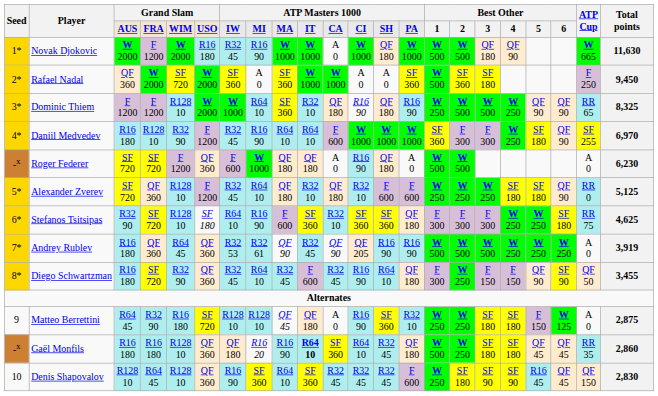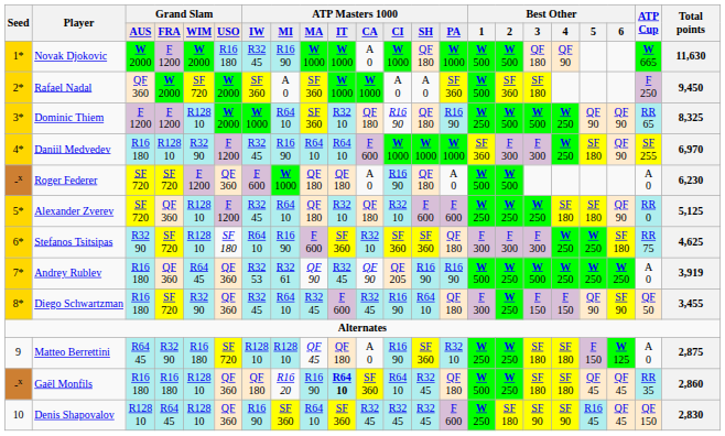 <table class="wikitable nowrap" style=font-size:90%;text-align:center>
 <tr>
 <th rowspan=2>Seed</th>
 <th rowspan=2>Player</th>
 <th colspan=4>Grand Slam</th>
 <th colspan=8>ATP Masters 1000</th>
 <th colspan=6>Best Other</th>
 <th rowspan="2" width="28"><a href='#'>ATP<br>Cup</a></th>
 <th rowspan="2" width="70">Total <br> points</th>
 </tr>
 <tr>
 <td style="background:#f3e6d7; width:30px;"><strong><a href='#'>AUS</a></strong></td>
 <td style="background:#f3e6d7; width:30px;"><strong><a href='#'>FRA</a></strong></td>
 <td style="background:#f3e6d7; width:30px;"><strong><a href='#'>WIM</a></strong></td>
 <td style="background:#f3e6d7; width:30px;"><strong><a href='#'>USO</a></strong></td>
 <td style="background:#e9e9e9; width:30px;"><strong><a href='#'>IW</a></strong></td>
 <td style="background:#e9e9e9; width:30px;"><strong><a href='#'>MI</a></strong></td>
 <td style="background:#e9e9e9; width:30px;"><strong><a href='#'>MA</a></strong></td>
 <td style="background:#e9e9e9; width:30px;"><strong><a href='#'>IT</a></strong></td>
 <td style="background:#e9e9e9; width:30px;"><strong><a href='#'>CA</a></strong></td>
 <td style="background:#e9e9e9; width:30px;"><strong><a href='#'>CI</a></strong></td>
 <td style="background:#e9e9e9; width:30px;"><strong><a href='#'>SH</a></strong></td>
 <td style="background:#e9e9e9; width:30px;"><strong><a href='#'>PA</a></strong></td>
 <th width=30>1</th>
 <th width=30>2</th>
 <th width=30>3</th>
 <th width=30>4</th>
 <th width=30>5</th>
 <th width=30>6</th>
 </tr>
 <tr>
 <td bgcolor=gold>1*</td>
 <td align="left"> <a href='#'>Novak Djokovic</a></td>
 <td bgcolor=lime><strong><a href='#'>W</a></strong><br>2000</td>
 <td bgcolor=thistle><a href='#'>F</a><br>1200</td>
 <td bgcolor=lime><strong><a href='#'>W</a></strong><br>2000</td>
 <td bgcolor=afeeee><a href='#'>R16</a><br>180</td>
 <td bgcolor=afeeee><a href='#'>R32</a><br>45</td>
 <td bgcolor=afeeee><a href='#'>R16</a><br>90</td>
 <td bgcolor=lime><strong><a href='#'>W</a></strong><br>1000</td>
 <td bgcolor=lime><strong><a href='#'>W</a></strong><br>1000</td>
 <td>A<br>0</td>
 <td bgcolor=lime><strong><a href='#'>W</a></strong><br>1000</td>
 <td bgcolor="ffebcd"><a href='#'>QF</a><br>180</td>
 <td bgcolor=lime><strong><a href='#'>W</a></strong><br>1000</td>
 <td bgcolor=lime><strong><a href='#'>W</a></strong><br>500</td>
 <td bgcolor=lime><a href='#'><strong>W</strong></a><br>500</td>
 <td bgcolor=ffebcd><a href='#'>QF</a><br>180</td>
 <td bgcolor=ffebcd><a href='#'>QF</a><br>90</td>
 <td></td>
 <td></td>
 <td bgcolor="lime"><strong><a href='#'>W</a></strong><br>665</td>
 <th>11,630</th>
 </tr>
 <tr>
 <td bgcolor=gold>2*</td>
 <td align="left"> <a href='#'>Rafael Nadal</a></td>
 <td bgcolor="ffebcd"><a href='#'>QF</a><br>360</td>
 <td bgcolor=lime><strong><a href='#'>W</a></strong><br>2000</td>
 <td bgcolor=yellow><a href='#'>SF</a><br>720</td>
 <td bgcolor=lime><strong><a href='#'>W</a></strong><br>2000</td>
 <td bgcolor=yellow><a href='#'>SF</a><br>360</td>
 <td>A<br>0</td>
 <td bgcolor=yellow><a href='#'>SF</a><br>360</td>
 <td bgcolor=lime><strong><a href='#'>W</a></strong><br>1000</td>
 <td bgcolor=lime><strong><a href='#'>W</a></strong><br>1000</td>
 <td>A<br>0</td>
 <td>A<br>0</td>
 <td bgcolor=yellow><a href='#'>SF</a><br>360</td>
 <td bgcolor="lime"><strong><a href='#'>W</a></strong><br>500</td>
 <td bgcolor=yellow><a href='#'>SF</a><br>360</td>
 <td bgcolor=yellow><a href='#'>SF</a><br>180</td>
 <td></td>
 <td></td>
 <td></td>
 <td bgcolor="thistle"><a href='#'>F</a><br>250</td>
 <th>9,450</th>
 </tr>
 <tr>
 <td bgcolor=gold>3*</td>
 <td align="left"> <a href='#'>Dominic Thiem</a></td>
 <td bgcolor="thistle"><a href='#'>F</a><br>1200</td>
 <td bgcolor=thistle><a href='#'>F</a><br>1200</td>
 <td bgcolor=afeeee><a href='#'>R128</a><br>10</td>
 <td bgcolor="lime"><strong><a href='#'>W</a></strong><br>2000</td>
 <td bgcolor=lime><strong><a href='#'>W</a></strong><br>1000</td>
 <td bgcolor=afeeee><a href='#'>R64</a><br>10</td>
 <td bgcolor=yellow><a href='#'>SF</a><br>360</td>
 <td bgcolor=afeeee><a href='#'>R32</a><br>10</td>
 <td bgcolor=ffebcd><a href='#'>QF</a><br>180</td>
 <td><em><a href='#'>R16</a><br>90</em></td>
 <td bgcolor="ffebcd"><a href='#'>QF</a><br>180</td>
 <td bgcolor=afeeee><a href='#'>R16</a><br>90</td>
 <td bgcolor=lime><strong><a href='#'>W</a></strong><br>250</td>
 <td bgcolor=lime><strong><a href='#'>W</a></strong><br>500</td>
 <td bgcolor=lime><strong><a href='#'>W</a></strong><br>500</td>
 <td bgcolor=lime><strong><a href='#'>W</a></strong><br>250</td>
 <td bgcolor=ffebcd><a href='#'>QF</a><br>90</td>
 <td bgcolor="ffebcd"><a href='#'>QF</a><br>90</td>
 <td bgcolor="afeeee"><a href='#'>RR</a><br>65</td>
 <th>8,325</th>
 </tr>
 <tr>
 <td bgcolor=gold>4*</td>
 <td align="left"> <a href='#'>Daniil Medvedev</a></td>
 <td bgcolor=afeeee><a href='#'>R16</a><br>180</td>
 <td bgcolor=afeeee><a href='#'>R128</a><br>10</td>
 <td bgcolor=afeeee><a href='#'>R32</a><br>90</td>
 <td bgcolor=thistle><a href='#'>F</a><br>1200</td>
 <td bgcolor=afeeee><a href='#'>R32</a><br>45</td>
 <td bgcolor=afeeee><a href='#'>R16</a><br>90</td>
 <td bgcolor=afeeee><a href='#'>R64</a><br>10</td>
 <td bgcolor=afeeee><a href='#'>R64</a><br>10</td>
 <td bgcolor=thistle><a href='#'>F</a><br>600</td>
 <td bgcolor=lime><strong><a href='#'>W</a></strong><br>1000</td>
 <td bgcolor=lime><strong><a href='#'>W</a></strong><br>1000</td>
 <td bgcolor=lime><strong><a href='#'>W</a></strong><br>1000</td>
 <td bgcolor=yellow><a href='#'>SF</a><br>360</td>
 <td bgcolor=thistle><a href='#'>F</a><br>300</td>
 <td bgcolor=thistle><a href='#'>F</a><br>300</td>
 <td bgcolor=lime><strong><a href='#'>W</a></strong><br>250</td>
 <td bgcolor=yellow><a href='#'>SF</a><br>180</td>
 <td bgcolor=ffebcd><a href='#'>QF</a><br>90</td>
 <td bgcolor="yellow"><a href='#'>SF</a><br>255</td>
 <th>6,970</th>
 </tr>
 <tr>
 <td bgcolor=cd7f32>-<sup>x</sup></td>
 <td align="left"> <a href='#'>Roger Federer</a></td>
 <td bgcolor="yellow"><a href='#'>SF</a><br>720</td>
 <td bgcolor=yellow><a href='#'>SF</a><br>720</td>
 <td bgcolor=thistle><a href='#'>F</a><br>1200</td>
 <td bgcolor=ffebcd><a href='#'>QF</a><br>360</td>
 <td bgcolor=thistle><a href='#'>F</a><br>600</td>
 <td bgcolor=lime><strong><a href='#'>W</a></strong><br>1000</td>
 <td bgcolor=ffebcd><a href='#'>QF</a><br>180</td>
 <td bgcolor=ffebcd><a href='#'>QF</a><br>180</td>
 <td>A<br>0</td>
 <td bgcolor=afeeee><a href='#'>R16</a><br>90</td>
 <td bgcolor="ffebcd"><a href='#'>QF</a><br>180</td>
 <td>A<br>0</td>
 <td bgcolor=lime><strong><a href='#'>W</a></strong><br>500</td>
 <td bgcolor=lime><strong><a href='#'>W</a></strong><br>500</td>
 <td></td>
 <td></td>
 <td></td>
 <td></td>
 <td>A<br>0</td>
 <th>6,230</th>
 </tr>
 <tr>
 <td bgcolor=gold>5*</td>
 <td align="left"> <a href='#'>Alexander Zverev</a></td>
 <td bgcolor="yellow"><a href='#'>SF</a><br>720</td>
 <td bgcolor="ffebcd"><a href='#'>QF</a><br>360</td>
 <td bgcolor="afeeee"><a href='#'>R128</a><br>10</td>
 <td bgcolor="thistle"><a href='#'>F</a><br>1200</td>
 <td bgcolor="afeeee"><a href='#'>R32</a><br>45</td>
 <td bgcolor="afeeee"><a href='#'>R64</a><br>10</td>
 <td bgcolor="ffebcd"><a href='#'>QF</a><br>180</td>
 <td bgcolor="afeeee"><a href='#'>R32</a><br>10</td>
 <td bgcolor="ffebcd"><a href='#'>QF</a><br>180</td>
 <td bgcolor="afeeee"><a href='#'>R32</a><br>10</td>
 <td bgcolor="thistle"><a href='#'>F</a><br>600</td>
 <td bgcolor="thistle"><a href='#'>F</a><br>600</td>
 <td bgcolor="lime"><strong><a href='#'>W</a></strong><br>250</td>
 <td bgcolor="lime"><strong><a href='#'>W</a></strong><br>250</td>
 <td bgcolor="lime"><strong><a href='#'>W</a></strong><br>250</td>
 <td bgcolor="yellow"><a href='#'>SF</a><br>180</td>
 <td bgcolor="yellow"><a href='#'>SF</a><br>180</td>
 <td bgcolor="ffebcd"><a href='#'>QF</a><br>90</td>
 <td bgcolor="afeeee"><a href='#'>RR</a><br>0</td>
 <th>5,125</th>
 </tr>
 <tr>
 <td bgcolor=gold>6*</td>
 <td align="left"> <a href='#'>Stefanos Tsitsipas</a></td>
 <td bgcolor="afeeee"><a href='#'>R32</a><br>90</td>
 <td bgcolor="yellow"><a href='#'>SF</a><br>720</td>
 <td bgcolor=afeeee><a href='#'>R128</a><br>10</td>
 <td><em><a href='#'>SF</a><br>180</em></td>
 <td bgcolor=afeeee><a href='#'>R64</a><br>10</td>
 <td bgcolor=afeeee><a href='#'>R16</a><br>90</td>
 <td bgcolor=thistle><a href='#'>F</a><br>600</td>
 <td bgcolor=yellow><a href='#'>SF</a><br>360</td>
 <td bgcolor=afeeee><a href='#'>R32</a><br>10</td>
 <td bgcolor="yellow"><a href='#'>SF</a><br>360</td>
 <td bgcolor=yellow><a href='#'>SF</a><br>360</td>
 <td bgcolor=ffebcd><a href='#'>QF</a><br>180</td>
 <td bgcolor=thistle><a href='#'>F</a><br>300</td>
 <td bgcolor=thistle><a href='#'>F</a><br>300</td>
 <td bgcolor="thistle"><a href='#'>F</a><br>300</td>
 <td bgcolor=lime><strong><a href='#'>W</a></strong><br>250</td>
 <td bgcolor=lime><a href='#'><strong>W</strong></a><br>250</td>
 <td bgcolor=yellow><a href='#'>SF</a><br>180</td>
 <td bgcolor="afeeee"><a href='#'>RR</a><br>75</td>
 <th>4,625</th>
 </tr>
 <tr>
 <td bgcolor="gold">7*</td>
 <td align="left"> <a href='#'>Andrey Rublev</a></td>
 <td bgcolor="afeeee"><a href='#'>R16</a><br>180</td>
 <td bgcolor="ffebcd"><a href='#'>QF</a><br>360</td>
 <td bgcolor=afeeee><a href='#'>R64</a><br>45</td>
 <td bgcolor="ffebcd"><a href='#'>QF</a><br>360</td>
 <td bgcolor="afeeee"><a href='#'>R32</a><br>53</td>
 <td bgcolor="afeeee"><a href='#'>R32</a><br>61</td>
 <td><em><a href='#'>QF</a><br>90</em></td>
 <td bgcolor="afeeee"><a href='#'>R32</a><br>45</td>
 <td><em><a href='#'>QF</a><br>90</em></td>
 <td bgcolor=ffebcd><a href='#'>QF</a><br>205</td>
 <td bgcolor=afeeee><a href='#'>R16</a><br>90</td>
 <td bgcolor=afeeee><a href='#'>R16</a><br>90</td>
 <td bgcolor="lime"><strong><a href='#'>W</a></strong><br>500</td>
-<td bgcolor="lime"><strong><a href='#'>W</a></strong><br>500</td>
+<td bgcolor="lime"><strong><a href='#'>W</a></strong><br>250</td>
 <td bgcolor="lime"><strong><a href='#'>W</a></strong><br>500</td>
 <td bgcolor="lime"><strong><a href='#'>W</a></strong><br>250</td>
 <td bgcolor="lime"><strong><a href='#'>W</a></strong><br>250</td>
 <td bgcolor="lime"><strong><a href='#'>W</a></strong><br>250</td>
 <td>A<br>0</td>
 <th>3,919</th>
 </tr>
 <tr>
 <td bgcolor="gold">8*</td>
 <td align="left"> <a href='#'>Diego Schwartzman</a></td>
 <td bgcolor="afeeee"><a href='#'>R16</a><br>180</td>
 <td bgcolor="yellow"><a href='#'>SF</a><br>720</td>
 <td bgcolor=afeeee><a href='#'>R32</a><br>90</td>
 <td bgcolor=ffebcd><a href='#'>QF</a><br>360</td>
 <td bgcolor="afeeee"><a href='#'>R32</a><br>45</td>
 <td bgcolor="afeeee"><a href='#'>R64</a><br>10</td>
 <td bgcolor=afeeee><a href='#'>R32</a><br>45</td>
 <td bgcolor="thistle"><a href='#'>F</a><br>600</td>
 <td bgcolor=afeeee><a href='#'>R32</a><br>45</td>
 <td bgcolor="afeeee"><a href='#'>R16</a><br>90</td>
 <td bgcolor=afeeee><a href='#'>R64</a><br>10</td>
 <td bgcolor=ffebcd><a href='#'>QF</a><br>180</td>
 <td bgcolor="thistle"><a href='#'>F</a><br>300</td>
 <td bgcolor=lime><strong><a href='#'>W</a></strong><br>250</td>
 <td bgcolor="thistle"><a href='#'>F</a><br>150</td>
 <td bgcolor="thistle"><a href='#'>F</a><br>150</td>
 <td bgcolor="ffebcd"><a href='#'>QF</a><br>90</td>
 <td bgcolor="yellow"><a href='#'>SF</a><br>90</td>
 <td bgcolor="ffebcd"><a href='#'>QF</a><br>50</td>
 <th>3,455</th>
 </tr>
 <tr>
 <td colspan="22"><strong>Alternates</strong></td>
 </tr>
 <tr>
 <td>9</td>
 <td align="left"> <a href='#'>Matteo Berrettini</a></td>
 <td bgcolor=afeeee><a href='#'>R64</a><br>45</td>
 <td bgcolor=afeeee><a href='#'>R32</a><br>90</td>
 <td bgcolor=afeeee><a href='#'>R16</a><br>180</td>
 <td bgcolor=yellow><a href='#'>SF</a><br>720</td>
 <td bgcolor=afeeee><a href='#'>R128</a><br>10</td>
 <td bgcolor=afeeee><a href='#'>R128</a><br>10</td>
 <td><em><a href='#'>QF</a><br>45</em></td>
 <td bgcolor="ffebcd"><a href='#'>QF</a><br>180</td>
 <td>A<br>0</td>
 <td bgcolor="afeeee"><a href='#'>R16</a><br>90</td>
 <td bgcolor=yellow><a href='#'>SF</a><br>360</td>
 <td bgcolor=afeeee><a href='#'>R32</a><br>10</td>
 <td bgcolor=lime><strong><a href='#'>W</a></strong><br>250</td>
 <td bgcolor=lime><strong><a href='#'>W</a></strong><br>250</td>
 <td bgcolor=yellow><a href='#'>SF</a><br>180</td>
 <td bgcolor=yellow><a href='#'>SF</a><br>180</td>
 <td bgcolor=thistle><a href='#'>F</a><br>150</td>
 <td bgcolor=lime><strong><a href='#'>W</a></strong><br>125</td>
 <td>A<br>0</td>
 <th>2,875</th>
 </tr>
 <tr>
 <td bgcolor=cd7f32>-<sup>x</sup></td>
 <td align="left"> <a href='#'>Gaël Monfils</a></td>
 <td bgcolor="afeeee"><a href='#'>R16</a><br>180</td>
 <td bgcolor=afeeee><a href='#'>R16</a><br>180</td>
 <td bgcolor=afeeee><a href='#'>R128</a><br>10</td>
 <td bgcolor=ffebcd><a href='#'>QF</a><br>360</td>
 <td bgcolor=ffebcd><a href='#'>QF</a><br>180</td>
 <td><em><a href='#'>R16</a><br>20</em></td>
 <td bgcolor=afeeee><a href='#'>R16</a><br>90</td>
 <td bgcolor=afeeee><strong><a href='#'>R64</a><br>10</strong></td>
 <td bgcolor=yellow><a href='#'>SF</a><br>360</td>
 <td bgcolor=afeeee><a href='#'>R64</a><br>10</td>
 <td bgcolor=afeeee><a href='#'>R32</a><br>45</td>
 <td bgcolor=ffebcd><a href='#'>QF</a><br>180</td>
 <td bgcolor="lime"><strong><a href='#'>W</a></strong><br>500</td>
 <td bgcolor="lime"><strong><a href='#'>W</a></strong><br>250</td>
 <td bgcolor=yellow><a href='#'>SF</a><br>180</td>
 <td bgcolor="yellow"><a href='#'>SF</a><br>180</td>
 <td bgcolor=ffebcd><a href='#'>QF</a><br>45</td>
 <td bgcolor=ffebcd><a href='#'>QF</a><br>45</td>
 <td bgcolor="afeeee"><a href='#'>RR</a><br>35</td>
 <th>2,860</th>
 </tr>
 <tr>
 <td>10</td>
 <td align="left"> <a href='#'>Denis Shapovalov</a></td>
 <td bgcolor="afeeee"><a href='#'>R128</a><br>10</td>
 <td bgcolor="afeeee"><a href='#'>R64</a><br>45</td>
 <td bgcolor=afeeee><a href='#'>R128</a><br>10</td>
 <td bgcolor="ffebcd"><a href='#'>QF</a><br>360</td>
 <td bgcolor=afeeee><a href='#'>R16</a><br>90</td>
 <td bgcolor=yellow><a href='#'>SF</a><br>360</td>
 <td bgcolor=afeeee><a href='#'>R64</a><br>10</td>
 <td bgcolor="yellow"><a href='#'>SF</a><br>360</td>
 <td bgcolor=afeeee><a href='#'>R32</a><br>45</td>
 <td bgcolor="afeeee"><a href='#'>R32</a><br>45</td>
 <td bgcolor=afeeee><a href='#'>R32</a><br>45</td>
 <td bgcolor="thistle"><a href='#'>F</a><br>600</td>
 <td bgcolor="lime"><strong><a href='#'>W</a></strong><br>250</td>
 <td bgcolor="yellow"><a href='#'>SF</a><br>180</td>
 <td bgcolor="yellow"><a href='#'>SF</a><br>90</td>
 <td bgcolor="yellow"><a href='#'>SF</a><br>90</td>
 <td bgcolor="afeeee"><a href='#'>R16</a><br>45</td>
 <td bgcolor="ffebcd"><a href='#'>QF</a><br>45</td>
 <td bgcolor="ffebcd"><a href='#'>QF</a><br>150</td>
 <th>2,830</th>
 </tr>
 </table>
